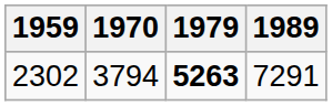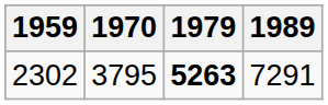 <table class="wikitable">
 <tr>
 <th>1959</th>
 <th>1970</th>
 <th>1979</th>
 <th>1989</th>
 </tr>
 <tr>
 <td>2302</td>
-<td>3794</td>
+<td>3795</td>
 <td><strong>5263</strong></td>
 <td>7291</td>
 </tr>
 </table>
